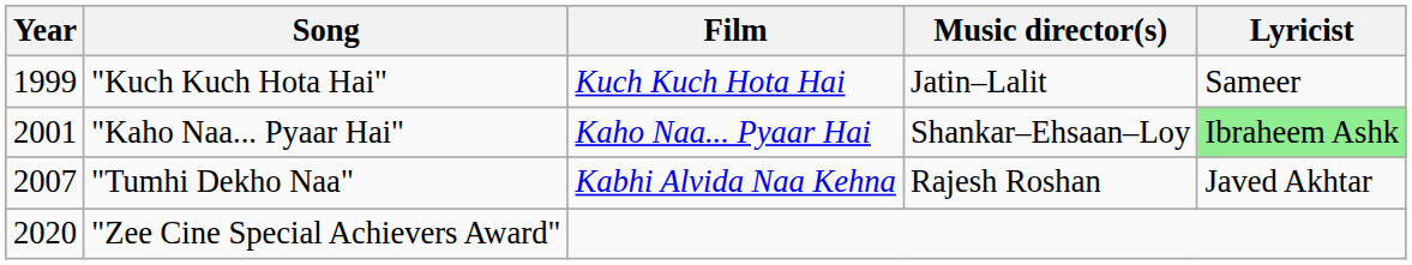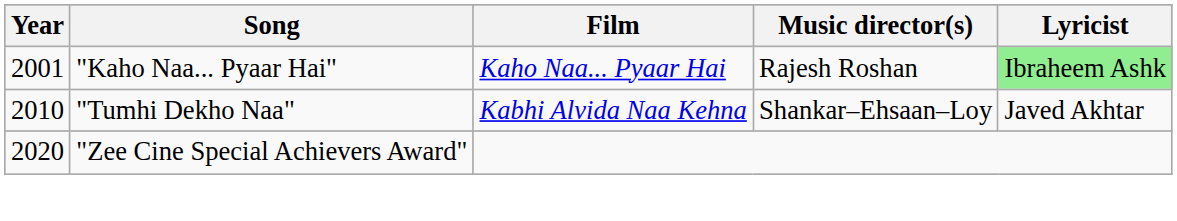 <table class="wikitable sortable">
 <tr>
 <th>Year</th>
 <th>Song</th>
 <th>Film</th>
 <th>Music director(s)</th>
 <th>Lyricist</th>
 </tr>
 <tr>
-<td>1999</td>
-<td>"Kuch Kuch Hota Hai"</td>
-<td><em><a href='#'>Kuch Kuch Hota Hai</a></em></td>
-<td>Jatin–Lalit</td>
-<td>Sameer</td>
-</tr>
-<tr>
 <td>2001</td>
 <td>"Kaho Naa... Pyaar Hai"</td>
 <td><em><a href='#'>Kaho Naa... Pyaar Hai</a></em></td>
-<td>Shankar–Ehsaan–Loy</td>
+<td>Rajesh Roshan</td>
 <td style="background: lightgreen;">Ibraheem Ashk</td>
 </tr>
 <tr>
-<td>2007</td>
+<td>2010</td>
 <td>"Tumhi Dekho Naa"</td>
 <td><em><a href='#'>Kabhi Alvida Naa Kehna</a></em></td>
-<td>Rajesh Roshan</td>
+<td>Shankar–Ehsaan–Loy</td>
 <td>Javed Akhtar</td>
 </tr>
 <tr>
 <td>2020</td>
 <td>"Zee Cine Special Achievers Award"</td>
 </tr>
 </table>
